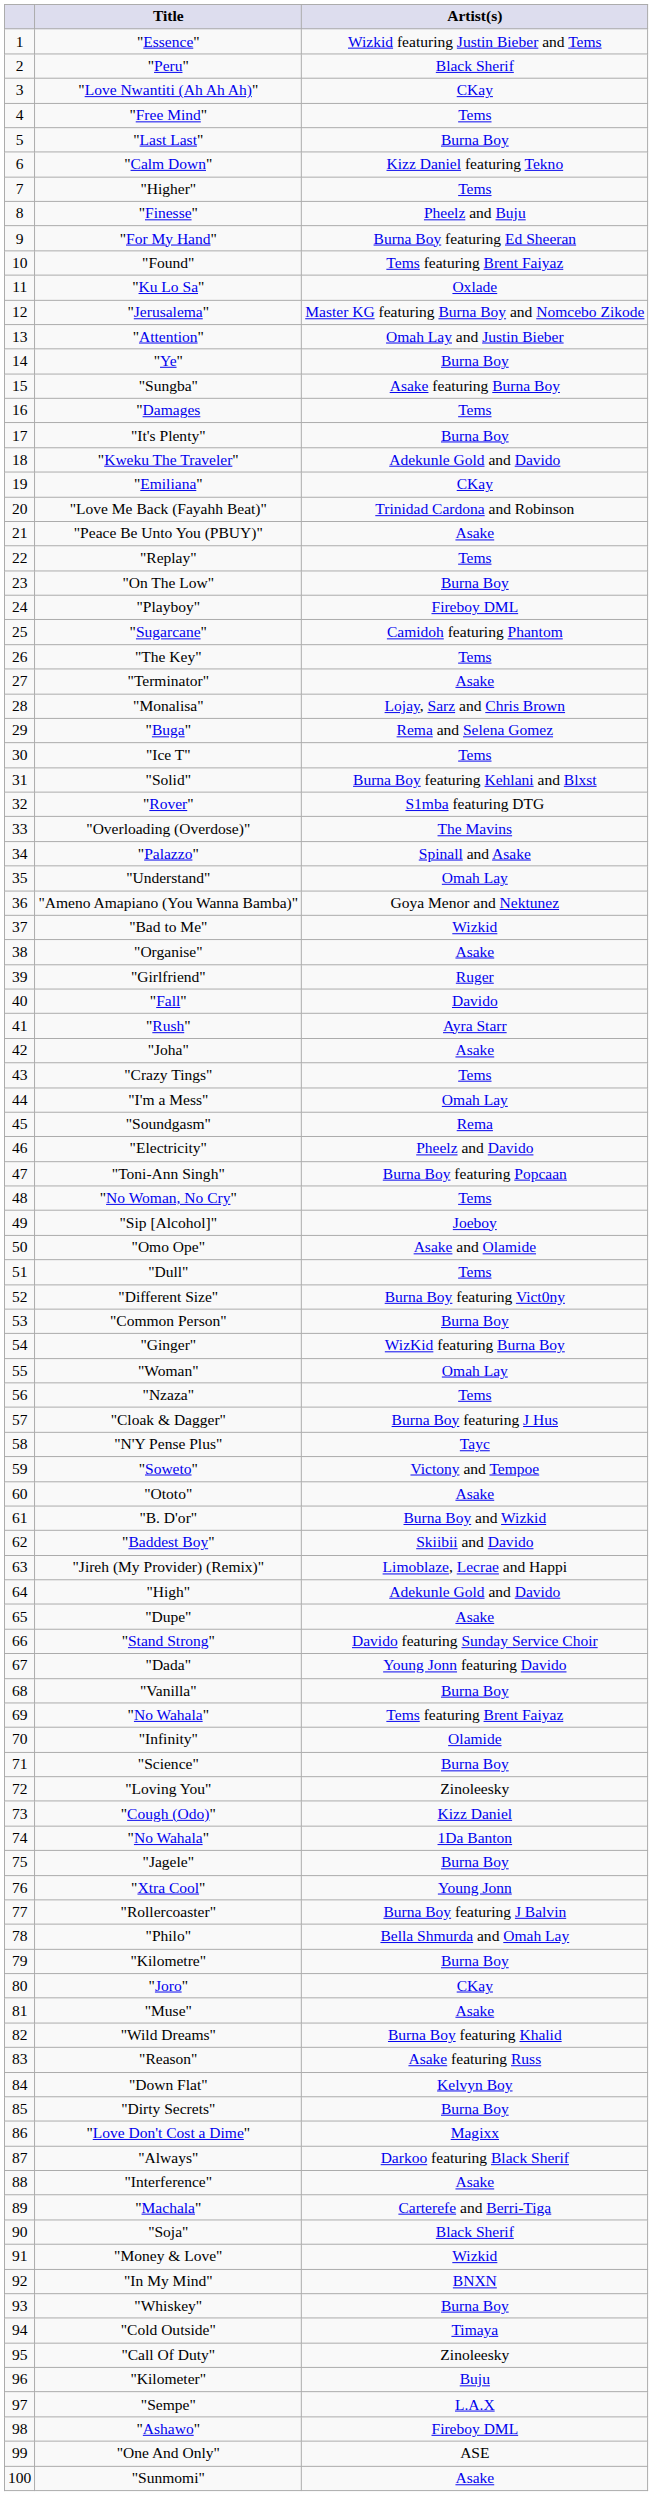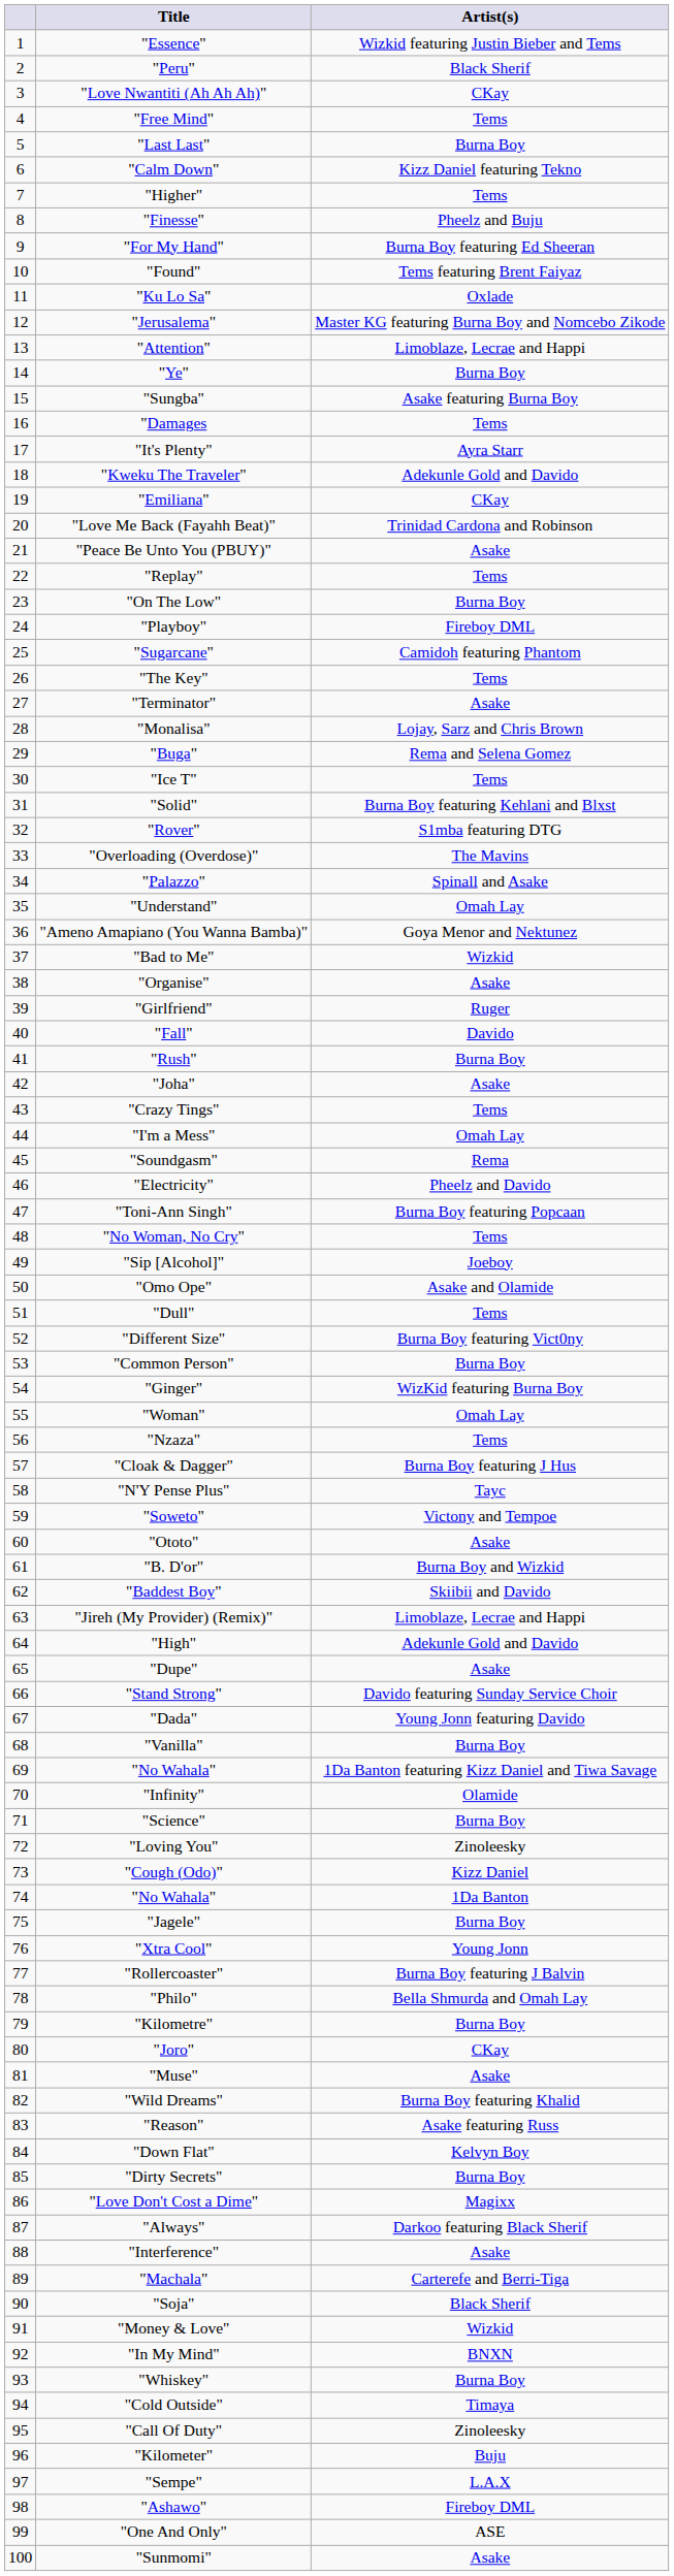 <table class="wikitable sortable" style="text-align: center">
 <tr>
 <th scope="col" style="background:#dde;"></th>
 <th scope="col" style="background:#dde;">Title</th>
 <th scope="col" style="background:#dde;">Artist(s)</th>
 </tr>
 <tr>
 <td scope="row">1</td>
 <td>"<a href='#'>Essence</a>"</td>
 <td><a href='#'>Wizkid</a> featuring <a href='#'>Justin Bieber</a> and <a href='#'>Tems</a></td>
 </tr>
 <tr>
 <td scope="row">2</td>
 <td>"<a href='#'>Peru</a>"</td>
 <td><a href='#'>Black Sherif</a></td>
 </tr>
 <tr>
 <td scope="row">3</td>
 <td>"<a href='#'>Love Nwantiti (Ah Ah Ah)</a>"</td>
 <td><a href='#'>CKay</a></td>
 </tr>
 <tr>
 <td scope="row">4</td>
 <td>"<a href='#'>Free Mind</a>"</td>
 <td><a href='#'>Tems</a></td>
 </tr>
 <tr>
 <td scope="row">5</td>
 <td>"<a href='#'>Last Last</a>"</td>
 <td><a href='#'>Burna Boy</a></td>
 </tr>
 <tr>
 <td scope="row">6</td>
 <td>"<a href='#'>Calm Down</a>"</td>
 <td><a href='#'>Kizz Daniel</a> featuring <a href='#'>Tekno</a></td>
 </tr>
 <tr>
 <td scope="row">7</td>
 <td>"Higher"</td>
 <td><a href='#'>Tems</a></td>
 </tr>
 <tr>
 <td scope="row">8</td>
 <td>"<a href='#'>Finesse</a>"</td>
 <td><a href='#'>Pheelz</a> and <a href='#'>Buju</a></td>
 </tr>
 <tr>
 <td scope="row">9</td>
 <td>"<a href='#'>For My Hand</a>"</td>
 <td><a href='#'>Burna Boy</a> featuring <a href='#'>Ed Sheeran</a></td>
 </tr>
 <tr>
 <td scope="row">10</td>
 <td>"Found"</td>
 <td><a href='#'>Tems</a> featuring <a href='#'>Brent Faiyaz</a></td>
 </tr>
 <tr>
 <td scope="row">11</td>
 <td>"<a href='#'>Ku Lo Sa</a>"</td>
 <td><a href='#'>Oxlade</a></td>
 </tr>
 <tr>
 <td scope="row">12</td>
 <td>"<a href='#'>Jerusalema</a>"</td>
 <td><a href='#'>Master KG</a> featuring <a href='#'>Burna Boy</a> and <a href='#'>Nomcebo Zikode</a></td>
 </tr>
 <tr>
 <td scope="row">13</td>
 <td>"<a href='#'>Attention</a>"</td>
-<td><a href='#'>Omah Lay</a> and <a href='#'>Justin Bieber</a></td>
+<td><a href='#'>Limoblaze</a>, <a href='#'>Lecrae</a> and Happi</td>
 </tr>
 <tr>
 <td scope="row">14</td>
 <td>"<a href='#'>Ye</a>"</td>
 <td><a href='#'>Burna Boy</a></td>
 </tr>
 <tr>
 <td scope="row">15</td>
 <td>"Sungba"</td>
 <td><a href='#'>Asake</a> featuring <a href='#'>Burna Boy</a></td>
 </tr>
 <tr>
 <td scope="row">16</td>
 <td>"<a href='#'>Damages</a></td>
 <td><a href='#'>Tems</a></td>
 </tr>
 <tr>
 <td scope="row">17</td>
 <td>"It's Plenty"</td>
-<td><a href='#'>Burna Boy</a></td>
+<td><a href='#'>Ayra Starr</a></td>
 </tr>
 <tr>
 <td scope="row">18</td>
 <td>"<a href='#'>Kweku The Traveler</a>"</td>
 <td><a href='#'>Adekunle Gold</a> and <a href='#'>Davido</a></td>
 </tr>
 <tr>
 <td scope="row">19</td>
 <td>"<a href='#'>Emiliana</a>"</td>
 <td><a href='#'>CKay</a></td>
 </tr>
 <tr>
 <td scope="row">20</td>
 <td>"Love Me Back (Fayahh Beat)"</td>
 <td><a href='#'>Trinidad Cardona</a> and Robinson</td>
 </tr>
 <tr>
 <td scope="row">21</td>
 <td>"Peace Be Unto You (PBUY)"</td>
 <td><a href='#'>Asake</a></td>
 </tr>
 <tr>
 <td scope="row">22</td>
 <td>"Replay"</td>
 <td><a href='#'>Tems</a></td>
 </tr>
 <tr>
 <td scope="row">23</td>
 <td>"On The Low"</td>
 <td><a href='#'>Burna Boy</a></td>
 </tr>
 <tr>
 <td scope="row">24</td>
 <td>"Playboy"</td>
 <td><a href='#'>Fireboy DML</a></td>
 </tr>
 <tr>
 <td scope="row">25</td>
 <td>"<a href='#'>Sugarcane</a>"</td>
 <td><a href='#'>Camidoh</a> featuring <a href='#'>Phantom</a></td>
 </tr>
 <tr>
 <td scope="row">26</td>
 <td>"The Key"</td>
 <td><a href='#'>Tems</a></td>
 </tr>
 <tr>
 <td scope="row">27</td>
 <td>"Terminator"</td>
 <td><a href='#'>Asake</a></td>
 </tr>
 <tr>
 <td scope="row">28</td>
 <td>"Monalisa"</td>
 <td><a href='#'>Lojay</a>, <a href='#'>Sarz</a> and <a href='#'>Chris Brown</a></td>
 </tr>
 <tr>
 <td scope="row">29</td>
 <td>"<a href='#'>Buga</a>"</td>
 <td><a href='#'>Rema</a> and <a href='#'>Selena Gomez</a></td>
 </tr>
 <tr>
 <td scope="row">30</td>
 <td>"Ice T"</td>
 <td><a href='#'>Tems</a></td>
 </tr>
 <tr>
 <td scope="row">31</td>
 <td>"Solid"</td>
 <td><a href='#'>Burna Boy</a> featuring <a href='#'>Kehlani</a> and <a href='#'>Blxst</a></td>
 </tr>
 <tr>
 <td scope="row">32</td>
 <td>"<a href='#'>Rover</a>"</td>
 <td><a href='#'>S1mba</a> featuring DTG</td>
 </tr>
 <tr>
 <td scope="row">33</td>
 <td>"Overloading (Overdose)"</td>
 <td><a href='#'>The Mavins</a></td>
 </tr>
 <tr>
 <td scope="row">34</td>
 <td>"<a href='#'>Palazzo</a>"</td>
 <td><a href='#'>Spinall</a> and <a href='#'>Asake</a></td>
 </tr>
 <tr>
 <td scope="row">35</td>
 <td>"Understand"</td>
 <td><a href='#'>Omah Lay</a></td>
 </tr>
 <tr>
 <td scope="row">36</td>
 <td>"Ameno Amapiano (You Wanna Bamba)"</td>
 <td>Goya Menor and <a href='#'>Nektunez</a></td>
 </tr>
 <tr>
 <td scope="row">37</td>
 <td>"Bad to Me"</td>
 <td><a href='#'>Wizkid</a></td>
 </tr>
 <tr>
 <td scope="row">38</td>
 <td>"Organise"</td>
 <td><a href='#'>Asake</a></td>
 </tr>
 <tr>
 <td scope="row">39</td>
 <td>"Girlfriend"</td>
 <td><a href='#'>Ruger</a></td>
 </tr>
 <tr>
 <td scope="row">40</td>
 <td>"<a href='#'>Fall</a>"</td>
 <td><a href='#'>Davido</a></td>
 </tr>
 <tr>
 <td scope="row">41</td>
 <td>"<a href='#'>Rush</a>"</td>
-<td><a href='#'>Ayra Starr</a></td>
+<td><a href='#'>Burna Boy</a></td>
 </tr>
 <tr>
 <td scope="row">42</td>
 <td>"Joha"</td>
 <td><a href='#'>Asake</a></td>
 </tr>
 <tr>
 <td scope="row">43</td>
 <td>"Crazy Tings"</td>
 <td><a href='#'>Tems</a></td>
 </tr>
 <tr>
 <td scope="row">44</td>
 <td>"I'm a Mess"</td>
 <td><a href='#'>Omah Lay</a></td>
 </tr>
 <tr>
 <td scope="row">45</td>
 <td>"Soundgasm"</td>
 <td><a href='#'>Rema</a></td>
 </tr>
 <tr>
 <td scope="row">46</td>
 <td>"Electricity"</td>
 <td><a href='#'>Pheelz</a> and <a href='#'>Davido</a></td>
 </tr>
 <tr>
 <td scope="row">47</td>
 <td>"Toni-Ann Singh"</td>
 <td><a href='#'>Burna Boy</a> featuring <a href='#'>Popcaan</a></td>
 </tr>
 <tr>
 <td scope="row">48</td>
 <td>"<a href='#'>No Woman, No Cry</a>"</td>
 <td><a href='#'>Tems</a></td>
 </tr>
 <tr>
 <td scope="row">49</td>
 <td>"Sip [Alcohol]"</td>
 <td><a href='#'>Joeboy</a></td>
 </tr>
 <tr>
 <td scope="row">50</td>
 <td>"Omo Ope"</td>
 <td><a href='#'>Asake</a> and <a href='#'>Olamide</a></td>
 </tr>
 <tr>
 <td scope="row">51</td>
 <td>"Dull"</td>
 <td><a href='#'>Tems</a></td>
 </tr>
 <tr>
 <td scope="row">52</td>
 <td>"Different Size"</td>
 <td><a href='#'>Burna Boy</a> featuring <a href='#'>Vict0ny</a></td>
 </tr>
 <tr>
 <td scope="row">53</td>
 <td>"Common Person"</td>
 <td><a href='#'>Burna Boy</a></td>
 </tr>
 <tr>
 <td scope="row">54</td>
 <td>"Ginger"</td>
 <td><a href='#'>WizKid</a> featuring <a href='#'>Burna Boy</a></td>
 </tr>
 <tr>
 <td scope="row">55</td>
 <td>"Woman"</td>
 <td><a href='#'>Omah Lay</a></td>
 </tr>
 <tr>
 <td scope="row">56</td>
 <td>"Nzaza"</td>
 <td><a href='#'>Tems</a></td>
 </tr>
 <tr>
 <td scope="row">57</td>
 <td>"Cloak & Dagger"</td>
 <td><a href='#'>Burna Boy</a> featuring <a href='#'>J Hus</a></td>
 </tr>
 <tr>
 <td scope="row">58</td>
 <td>"N'Y Pense Plus"</td>
 <td><a href='#'>Tayc</a></td>
 </tr>
 <tr>
 <td scope="row">59</td>
 <td>"<a href='#'>Soweto</a>"</td>
 <td><a href='#'>Victony</a> and <a href='#'>Tempoe</a></td>
 </tr>
 <tr>
 <td scope="row">60</td>
 <td>"Ototo"</td>
 <td><a href='#'>Asake</a></td>
 </tr>
 <tr>
 <td scope="row">61</td>
 <td>"B. D'or"</td>
 <td><a href='#'>Burna Boy</a> and <a href='#'>Wizkid</a></td>
 </tr>
 <tr>
 <td scope="row">62</td>
 <td>"<a href='#'>Baddest Boy</a>"</td>
 <td><a href='#'>Skiibii</a> and <a href='#'>Davido</a></td>
 </tr>
 <tr>
 <td scope="row">63</td>
 <td>"Jireh (My Provider) (Remix)"</td>
 <td><a href='#'>Limoblaze</a>, <a href='#'>Lecrae</a> and Happi</td>
 </tr>
 <tr>
 <td scope="row">64</td>
 <td>"High"</td>
 <td><a href='#'>Adekunle Gold</a> and <a href='#'>Davido</a></td>
 </tr>
 <tr>
 <td scope="row">65</td>
 <td>"Dupe"</td>
 <td><a href='#'>Asake</a></td>
 </tr>
 <tr>
 <td scope="row">66</td>
 <td>"<a href='#'>Stand Strong</a>"</td>
 <td><a href='#'>Davido</a> featuring <a href='#'>Sunday Service Choir</a></td>
 </tr>
 <tr>
 <td scope="row">67</td>
 <td>"Dada"</td>
 <td><a href='#'>Young Jonn</a> featuring <a href='#'>Davido</a></td>
 </tr>
 <tr>
 <td scope="row">68</td>
 <td>"Vanilla"</td>
 <td><a href='#'>Burna Boy</a></td>
 </tr>
 <tr>
 <td scope="row">69</td>
 <td>"<a href='#'>No Wahala</a>"</td>
-<td><a href='#'>Tems</a> featuring <a href='#'>Brent Faiyaz</a></td>
+<td><a href='#'>1Da Banton</a> featuring <a href='#'>Kizz Daniel</a> and <a href='#'>Tiwa Savage</a></td>
 </tr>
 <tr>
 <td scope="row">70</td>
 <td>"Infinity"</td>
 <td><a href='#'>Olamide</a></td>
 </tr>
 <tr>
 <td scope="row">71</td>
 <td>"Science"</td>
 <td><a href='#'>Burna Boy</a></td>
 </tr>
 <tr>
 <td scope="row">72</td>
 <td>"Loving You"</td>
 <td>Zinoleesky</td>
 </tr>
 <tr>
 <td scope="row">73</td>
 <td>"<a href='#'>Cough (Odo)</a>"</td>
 <td><a href='#'>Kizz Daniel</a></td>
 </tr>
 <tr>
 <td scope="row">74</td>
 <td>"<a href='#'>No Wahala</a>"</td>
 <td><a href='#'>1Da Banton</a></td>
 </tr>
 <tr>
 <td scope="row">75</td>
 <td>"Jagele"</td>
 <td><a href='#'>Burna Boy</a></td>
 </tr>
 <tr>
 <td scope="row">76</td>
 <td>"<a href='#'>Xtra Cool</a>"</td>
 <td><a href='#'>Young Jonn</a></td>
 </tr>
 <tr>
 <td scope="row">77</td>
 <td>"Rollercoaster"</td>
 <td><a href='#'>Burna Boy</a> featuring <a href='#'>J Balvin</a></td>
 </tr>
 <tr>
 <td scope="row">78</td>
 <td>"Philo"</td>
 <td><a href='#'>Bella Shmurda</a> and <a href='#'>Omah Lay</a></td>
 </tr>
 <tr>
 <td scope="row">79</td>
 <td>"Kilometre"</td>
 <td><a href='#'>Burna Boy</a></td>
 </tr>
 <tr>
 <td scope="row">80</td>
 <td>"<a href='#'>Joro</a>"</td>
 <td><a href='#'>CKay</a></td>
 </tr>
 <tr>
 <td scope="row">81</td>
 <td>"Muse"</td>
 <td><a href='#'>Asake</a></td>
 </tr>
 <tr>
 <td scope="row">82</td>
 <td>"Wild Dreams"</td>
 <td><a href='#'>Burna Boy</a> featuring <a href='#'>Khalid</a></td>
 </tr>
 <tr>
 <td scope="row">83</td>
 <td>"Reason"</td>
 <td><a href='#'>Asake</a> featuring <a href='#'>Russ</a></td>
 </tr>
 <tr>
 <td scope="row">84</td>
 <td>"Down Flat"</td>
 <td><a href='#'>Kelvyn Boy</a></td>
 </tr>
 <tr>
 <td scope="row">85</td>
 <td>"Dirty Secrets"</td>
 <td><a href='#'>Burna Boy</a></td>
 </tr>
 <tr>
 <td scope="row">86</td>
 <td>"<a href='#'>Love Don't Cost a Dime</a>"</td>
 <td><a href='#'>Magixx</a></td>
 </tr>
 <tr>
 <td scope="row">87</td>
 <td>"Always"</td>
 <td><a href='#'>Darkoo</a> featuring <a href='#'>Black Sherif</a></td>
 </tr>
 <tr>
 <td scope="row">88</td>
 <td>"Interference"</td>
 <td><a href='#'>Asake</a></td>
 </tr>
 <tr>
 <td scope="row">89</td>
 <td>"<a href='#'>Machala</a>"</td>
 <td><a href='#'>Carterefe</a> and <a href='#'>Berri-Tiga</a></td>
 </tr>
 <tr>
 <td scope="row">90</td>
 <td>"Soja"</td>
 <td><a href='#'>Black Sherif</a></td>
 </tr>
 <tr>
 <td scope="row">91</td>
 <td>"Money & Love"</td>
 <td><a href='#'>Wizkid</a></td>
 </tr>
 <tr>
 <td scope="row">92</td>
 <td>"In My Mind"</td>
 <td><a href='#'>BNXN</a></td>
 </tr>
 <tr>
 <td scope="row">93</td>
 <td>"Whiskey"</td>
 <td><a href='#'>Burna Boy</a></td>
 </tr>
 <tr>
 <td scope="row">94</td>
 <td>"Cold Outside"</td>
 <td><a href='#'>Timaya</a></td>
 </tr>
 <tr>
 <td scope="row">95</td>
 <td>"Call Of Duty"</td>
 <td>Zinoleesky</td>
 </tr>
 <tr>
 <td scope="row">96</td>
 <td>"Kilometer"</td>
 <td><a href='#'>Buju</a></td>
 </tr>
 <tr>
 <td scope="row">97</td>
 <td>"Sempe"</td>
 <td><a href='#'>L.A.X</a></td>
 </tr>
 <tr>
 <td scope="row">98</td>
 <td>"<a href='#'>Ashawo</a>"</td>
 <td><a href='#'>Fireboy DML</a></td>
 </tr>
 <tr>
 <td scope="row">99</td>
 <td>"One And Only"</td>
 <td>ASE</td>
 </tr>
 <tr>
 <td scope="row">100</td>
 <td>"Sunmomi"</td>
 <td><a href='#'>Asake</a></td>
 </tr>
 </table>
